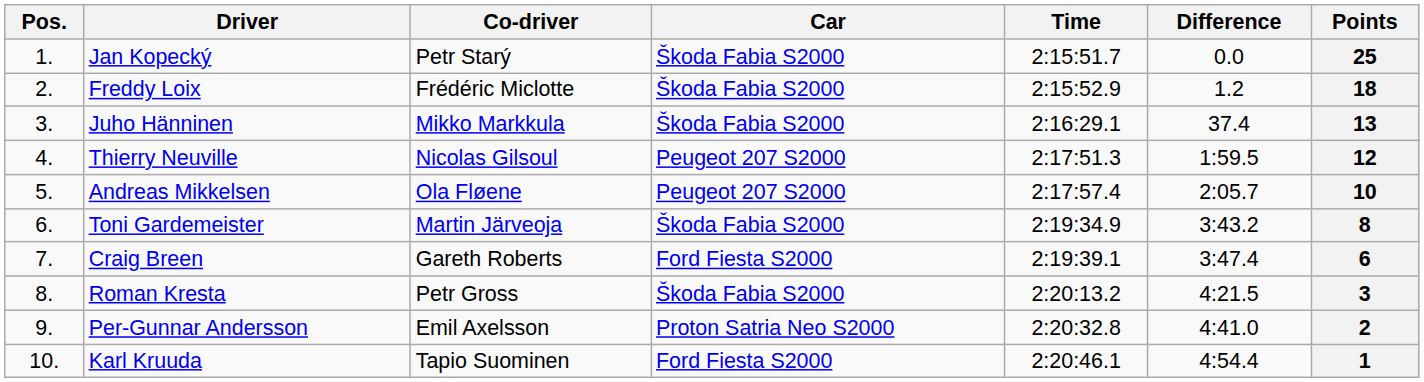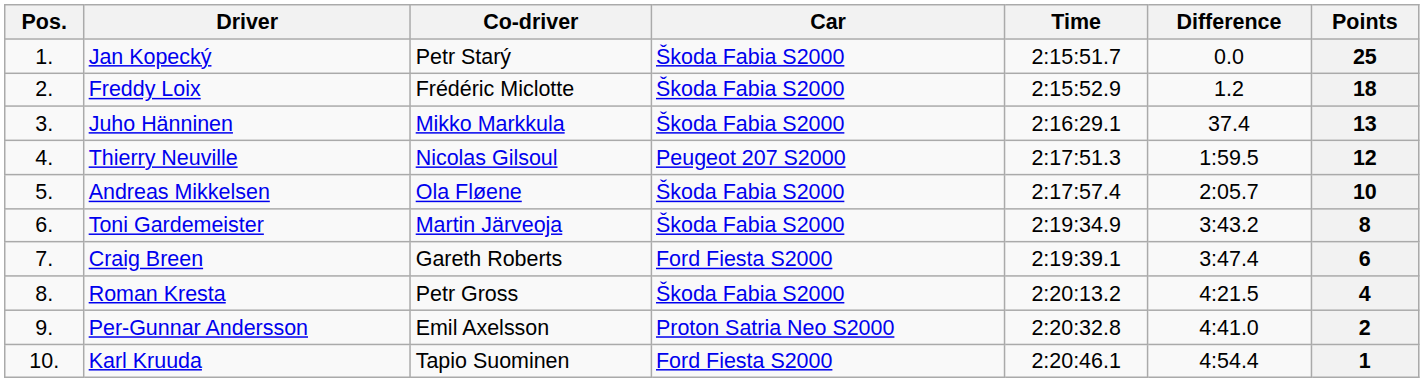 <table class="wikitable" width="100%" style="text-align: center; font-size: 90%; max-width: 950px;">
 <tr>
 <th>Pos.</th>
 <th>Driver</th>
 <th>Co-driver</th>
 <th>Car</th>
 <th>Time</th>
 <th>Difference</th>
 <th>Points</th>
 </tr>
 <tr>
 <td>1.</td>
 <td align="left"> <a href='#'>Jan Kopecký</a></td>
 <td align="left"> Petr Starý</td>
 <td align="left"><a href='#'>Škoda Fabia S2000</a></td>
 <td>2:15:51.7</td>
 <td>0.0</td>
 <th>25</th>
 </tr>
 <tr>
 <td>2.</td>
 <td align="left"> <a href='#'>Freddy Loix</a></td>
 <td align="left"> Frédéric Miclotte</td>
 <td align="left"><a href='#'>Škoda Fabia S2000</a></td>
 <td>2:15:52.9</td>
 <td>1.2</td>
 <th>18</th>
 </tr>
 <tr>
 <td>3.</td>
 <td align="left"> <a href='#'>Juho Hänninen</a></td>
 <td align="left"> <a href='#'>Mikko Markkula</a></td>
 <td align="left"><a href='#'>Škoda Fabia S2000</a></td>
 <td>2:16:29.1</td>
 <td>37.4</td>
 <th>13</th>
 </tr>
 <tr>
 <td>4.</td>
 <td align="left"> <a href='#'>Thierry Neuville</a></td>
 <td align="left"> <a href='#'>Nicolas Gilsoul</a></td>
 <td align="left"><a href='#'>Peugeot 207 S2000</a></td>
 <td>2:17:51.3</td>
 <td>1:59.5</td>
 <th>12</th>
 </tr>
 <tr>
 <td>5.</td>
 <td align="left"> <a href='#'>Andreas Mikkelsen</a></td>
 <td align="left"> <a href='#'>Ola Fløene</a></td>
-<td align="left"><a href='#'>Peugeot 207 S2000</a></td>
+<td align="left"><a href='#'>Škoda Fabia S2000</a></td>
 <td>2:17:57.4</td>
 <td>2:05.7</td>
 <th>10</th>
 </tr>
 <tr>
 <td>6.</td>
 <td align="left"> <a href='#'>Toni Gardemeister</a></td>
 <td align="left"> <a href='#'>Martin Järveoja</a></td>
 <td align="left"><a href='#'>Škoda Fabia S2000</a></td>
 <td>2:19:34.9</td>
 <td>3:43.2</td>
 <th>8</th>
 </tr>
 <tr>
 <td>7.</td>
 <td align="left"> <a href='#'>Craig Breen</a></td>
 <td align="left"> Gareth Roberts</td>
 <td align="left"><a href='#'>Ford Fiesta S2000</a></td>
 <td>2:19:39.1</td>
 <td>3:47.4</td>
 <th>6</th>
 </tr>
 <tr>
 <td>8.</td>
 <td align="left"> <a href='#'>Roman Kresta</a></td>
 <td align="left"> Petr Gross</td>
 <td align="left"><a href='#'>Škoda Fabia S2000</a></td>
 <td>2:20:13.2</td>
 <td>4:21.5</td>
-<th>3</th>
+<th>4</th>
 </tr>
 <tr>
 <td>9.</td>
 <td align="left"> <a href='#'>Per-Gunnar Andersson</a></td>
 <td align="left"> Emil Axelsson</td>
 <td align="left"><a href='#'>Proton Satria Neo S2000</a></td>
 <td>2:20:32.8</td>
 <td>4:41.0</td>
 <th>2</th>
 </tr>
 <tr>
 <td>10.</td>
 <td align="left"> <a href='#'>Karl Kruuda</a></td>
 <td align="left"> Tapio Suominen</td>
 <td align="left"><a href='#'>Ford Fiesta S2000</a></td>
 <td>2:20:46.1</td>
 <td>4:54.4</td>
 <th>1</th>
 </tr>
 </table>
